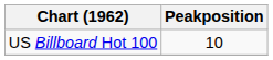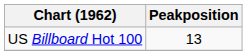 <table class="wikitable">
 <tr>
 <th>Chart (1962)</th>
 <th>Peakposition</th>
 </tr>
 <tr>
 <td>US <a href='#'><em>Billboard</em> Hot 100</a></td>
-<td style="text-align:center;">10</td>
+<td style="text-align:center;">13</td>
 </tr>
 <tr>
 </tr>
 </table>
